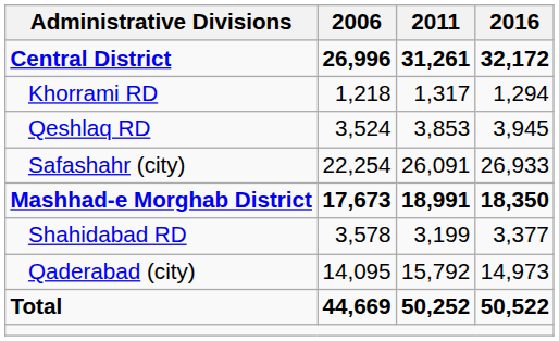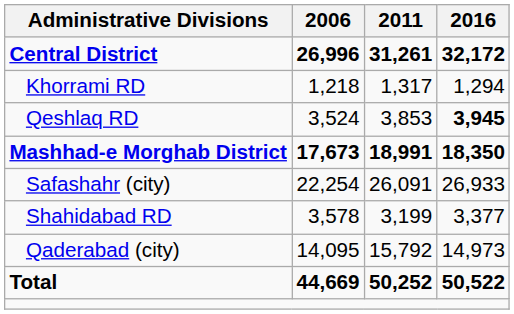 <table class="wikitable">
 <tr>
 <th>Administrative Divisions</th>
 <th>2006</th>
 <th>2011</th>
 <th>2016</th>
 </tr>
 <tr>
 <td><strong><a href='#'>Central District</a></strong></td>
 <td style="text-align: right;"><strong>26,996</strong></td>
 <td style="text-align: right;"><strong>31,261</strong></td>
 <td style="text-align: right;"><strong>32,172</strong></td>
 </tr>
 <tr>
 <td style="padding-left: 1em;"><a href='#'>Khorrami RD</a></td>
 <td style="text-align: right;">1,218</td>
 <td style="text-align: right;">1,317</td>
 <td style="text-align: right;">1,294</td>
 </tr>
 <tr>
 <td style="padding-left: 1em;"><a href='#'>Qeshlaq RD</a></td>
 <td style="text-align: right;">3,524</td>
 <td style="text-align: right;">3,853</td>
-<td style="text-align: right;">3,945</td>
+<td style="text-align: right;"><strong>3,945</strong></td>
+</tr>
+<tr>
+<td><strong><a href='#'>Mashhad-e Morghab District</a></strong></td>
+<td style="text-align: right;"><strong>17,673</strong></td>
+<td style="text-align: right;"><strong>18,991</strong></td>
+<td style="text-align: right;"><strong>18,350</strong></td>
 </tr>
 <tr>
 <td style="padding-left: 1em;"><a href='#'>Safashahr</a> (city)</td>
 <td style="text-align: right;">22,254</td>
 <td style="text-align: right;">26,091</td>
 <td style="text-align: right;">26,933</td>
-</tr>
-<tr>
-<td><strong><a href='#'>Mashhad-e Morghab District</a></strong></td>
-<td style="text-align: right;"><strong>17,673</strong></td>
-<td style="text-align: right;"><strong>18,991</strong></td>
-<td style="text-align: right;"><strong>18,350</strong></td>
 </tr>
 <tr>
 <td style="padding-left: 1em;"><a href='#'>Shahidabad RD</a></td>
 <td style="text-align: right;">3,578</td>
 <td style="text-align: right;">3,199</td>
 <td style="text-align: right;">3,377</td>
 </tr>
 <tr>
 <td style="padding-left: 1em;"><a href='#'>Qaderabad</a> (city)</td>
 <td style="text-align: right;">14,095</td>
 <td style="text-align: right;">15,792</td>
 <td style="text-align: right;">14,973</td>
 </tr>
 <tr>
 <td><strong>Total</strong></td>
 <td style="text-align: right;"><strong>44,669</strong></td>
 <td style="text-align: right;"><strong>50,252</strong></td>
 <td style="text-align: right;"><strong>50,522</strong></td>
 </tr>
 <tr>
 <td colspan=4></td>
 </tr>
 </table>
